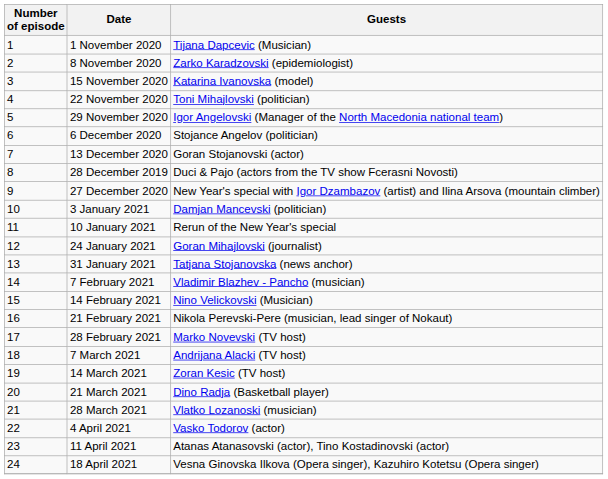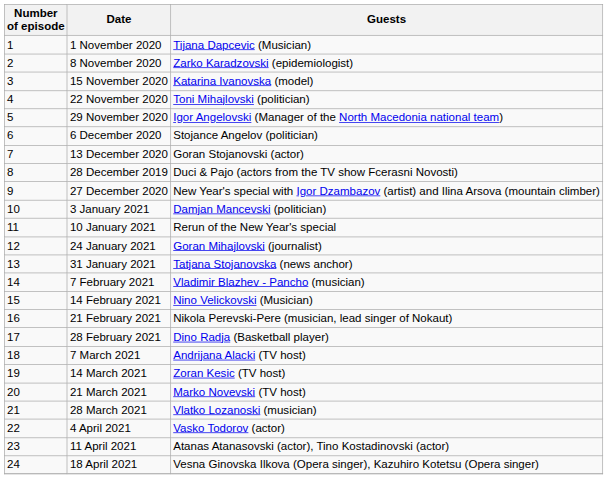 <table class="wikitable">
 <tr>
 <th><strong>Number<br>of episode</strong></th>
 <th>Date</th>
 <th>Guests</th>
 </tr>
 <tr>
 <td>1</td>
 <td>1 November 2020</td>
 <td><a href='#'>Tijana Dapcevic</a> (Musician)</td>
 </tr>
 <tr>
 <td>2</td>
 <td>8 November 2020</td>
 <td><a href='#'>Zarko Karadzovski</a> (epidemiologist)</td>
 </tr>
 <tr>
 <td>3</td>
 <td>15 November 2020</td>
 <td><a href='#'>Katarina Ivanovska</a> (model)</td>
 </tr>
 <tr>
 <td>4</td>
 <td>22 November 2020</td>
 <td><a href='#'>Toni Mihajlovski</a> (politician)</td>
 </tr>
 <tr>
 <td>5</td>
 <td>29 November 2020</td>
 <td><a href='#'>Igor Angelovski</a> (Manager of the <a href='#'>North Macedonia national team</a>)</td>
 </tr>
 <tr>
 <td>6</td>
 <td>6 December 2020</td>
 <td>Stojance Angelov (politician)</td>
 </tr>
 <tr>
 <td>7</td>
 <td>13 December 2020</td>
 <td>Goran Stojanovski (actor)</td>
 </tr>
 <tr>
 <td>8</td>
 <td>28 December 2019</td>
 <td>Duci & Pajo (actors from the TV show Fcerasni Novosti)</td>
 </tr>
 <tr>
 <td>9</td>
 <td>27 December 2020</td>
 <td>New Year's special with <a href='#'>Igor Dzambazov</a> (artist) and Ilina Arsova (mountain climber)</td>
 </tr>
 <tr>
 <td>10</td>
 <td>3 January 2021</td>
 <td><a href='#'>Damjan Mancevski</a> (politician)</td>
 </tr>
 <tr>
 <td>11</td>
 <td>10 January 2021</td>
 <td>Rerun of the New Year's special</td>
 </tr>
 <tr>
 <td>12</td>
 <td>24 January 2021</td>
 <td><a href='#'>Goran Mihajlovski</a> (journalist)</td>
 </tr>
 <tr>
 <td>13</td>
 <td>31 January 2021</td>
 <td><a href='#'>Tatjana Stojanovska</a> (news anchor)</td>
 </tr>
 <tr>
 <td>14</td>
 <td>7 February 2021</td>
 <td><a href='#'>Vladimir Blazhev - Pancho</a> (musician)</td>
 </tr>
 <tr>
 <td>15</td>
 <td>14 February 2021</td>
 <td><a href='#'>Nino Velickovski</a> (Musician)</td>
 </tr>
 <tr>
 <td>16</td>
 <td>21 February 2021</td>
 <td>Nikola Perevski-Pere (musician, lead singer of Nokaut)</td>
 </tr>
 <tr>
 <td>17</td>
 <td>28 February 2021</td>
-<td><a href='#'>Marko Novevski</a> (TV host)</td>
+<td><a href='#'>Dino Radja</a> (Basketball player)</td>
 </tr>
 <tr>
 <td>18</td>
 <td>7 March 2021</td>
 <td><a href='#'>Andrijana Alacki</a> (TV host)</td>
 </tr>
 <tr>
 <td>19</td>
 <td>14 March 2021</td>
 <td><a href='#'>Zoran Kesic</a> (TV host)</td>
 </tr>
 <tr>
 <td>20</td>
 <td>21 March 2021</td>
-<td><a href='#'>Dino Radja</a> (Basketball player)</td>
+<td><a href='#'>Marko Novevski</a> (TV host)</td>
 </tr>
 <tr>
 <td>21</td>
 <td>28 March 2021</td>
 <td><a href='#'>Vlatko Lozanoski</a> (musician)</td>
 </tr>
 <tr>
 <td>22</td>
 <td>4 April 2021</td>
 <td><a href='#'>Vasko Todorov</a> (actor)</td>
 </tr>
 <tr>
 <td>23</td>
 <td>11 April 2021</td>
 <td>Atanas Atanasovski (actor), Tino Kostadinovski (actor)</td>
 </tr>
 <tr>
 <td>24</td>
 <td>18 April 2021</td>
 <td>Vesna Ginovska Ilkova (Opera singer), Kazuhiro Kotetsu (Opera singer)</td>
 </tr>
 <tr>
 </tr>
 </table>
